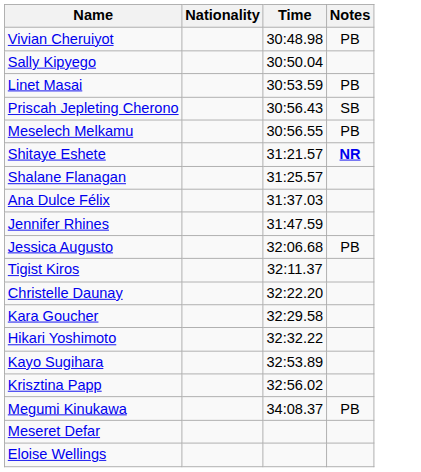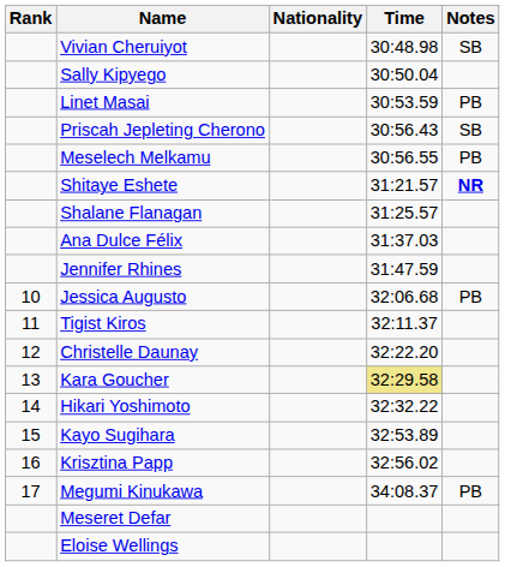 <table class="wikitable sortable" style="text-align:center">
 <tr>
+<th>Rank</th>
 <th>Name</th>
 <th>Nationality</th>
 <th>Time</th>
 <th>Notes</th>
 </tr>
 <tr>
+<td></td>
 <td align=left><a href='#'>Vivian Cheruiyot</a></td>
 <td align=left></td>
 <td>30:48.98</td>
-<td>PB</td>
+<td>SB</td>
 </tr>
 <tr>
+<td></td>
 <td align=left><a href='#'>Sally Kipyego</a></td>
 <td align=left></td>
 <td>30:50.04</td>
 <td></td>
 </tr>
 <tr>
+<td></td>
 <td align=left><a href='#'>Linet Masai</a></td>
 <td align=left></td>
 <td>30:53.59</td>
 <td>PB</td>
 </tr>
 <tr>
+<td></td>
 <td align=left><a href='#'>Priscah Jepleting Cherono</a></td>
 <td align=left></td>
 <td>30:56.43</td>
 <td>SB</td>
 </tr>
 <tr>
+<td></td>
 <td align=left><a href='#'>Meselech Melkamu</a></td>
 <td align=left></td>
 <td>30:56.55</td>
 <td>PB</td>
 </tr>
 <tr>
+<td></td>
 <td align=left><a href='#'>Shitaye Eshete</a></td>
 <td align=left></td>
 <td>31:21.57</td>
 <td><strong><a href='#'>NR</a></strong></td>
 </tr>
 <tr>
+<td></td>
 <td align=left><a href='#'>Shalane Flanagan</a></td>
 <td align=left></td>
 <td>31:25.57</td>
 <td></td>
 </tr>
 <tr>
+<td></td>
 <td align=left><a href='#'>Ana Dulce Félix</a></td>
 <td align=left></td>
 <td>31:37.03</td>
 <td></td>
 </tr>
 <tr>
+<td></td>
 <td align=left><a href='#'>Jennifer Rhines</a></td>
 <td align=left></td>
 <td>31:47.59</td>
 <td></td>
 </tr>
 <tr>
+<td>10</td>
 <td align=left><a href='#'>Jessica Augusto</a></td>
 <td align=left></td>
 <td>32:06.68</td>
 <td>PB</td>
 </tr>
 <tr>
+<td>11</td>
 <td align=left><a href='#'>Tigist Kiros</a></td>
 <td align=left></td>
 <td>32:11.37</td>
 <td></td>
 </tr>
 <tr>
+<td>12</td>
 <td align=left><a href='#'>Christelle Daunay</a></td>
 <td align=left></td>
 <td>32:22.20</td>
 <td></td>
 </tr>
 <tr>
+<td>13</td>
 <td align=left><a href='#'>Kara Goucher</a></td>
 <td align=left></td>
-<td>32:29.58</td>
+<td style="background: khaki;">32:29.58</td>
 <td></td>
 </tr>
 <tr>
+<td>14</td>
 <td align=left><a href='#'>Hikari Yoshimoto</a></td>
 <td align=left></td>
 <td>32:32.22</td>
 <td></td>
 </tr>
 <tr>
+<td>15</td>
 <td align=left><a href='#'>Kayo Sugihara</a></td>
 <td align=left></td>
 <td>32:53.89</td>
 <td></td>
 </tr>
 <tr>
+<td>16</td>
 <td align=left><a href='#'>Krisztina Papp</a></td>
 <td align=left></td>
 <td>32:56.02</td>
 <td></td>
 </tr>
 <tr>
+<td>17</td>
 <td align=left><a href='#'>Megumi Kinukawa</a></td>
 <td align=left></td>
 <td>34:08.37</td>
 <td>PB</td>
 </tr>
 <tr>
+<td></td>
 <td align=left><a href='#'>Meseret Defar</a></td>
 <td align=left></td>
 <td></td>
 <td></td>
 </tr>
 <tr>
+<td></td>
 <td align=left><a href='#'>Eloise Wellings</a></td>
 <td align=left></td>
 <td></td>
 <td></td>
 </tr>
 </table>
